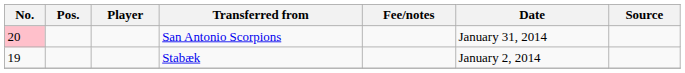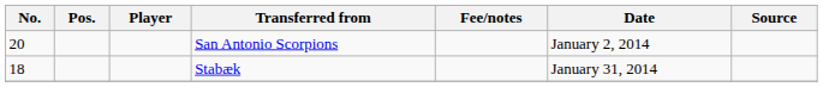 <table class="wikitable sortable" style="width:90%; text-align:center; font-size:95%; text-align:left;">
 <tr>
 <th>No.</th>
 <th>Pos.</th>
 <th>Player</th>
 <th>Transferred from</th>
 <th>Fee/notes</th>
 <th>Date</th>
 <th>Source</th>
 </tr>
 <tr>
-<td style="background: pink;">20</td>
+<td>20</td>
 <td align=center></td>
 <td></td>
 <td> <a href='#'>San Antonio Scorpions</a></td>
+<td></td>
+<td>January 2, 2014</td>
+<td></td>
+</tr>
+<tr>
+<td>18</td>
+<td align=center></td>
+<td></td>
+<td> <a href='#'>Stabæk</a></td>
 <td></td>
 <td>January 31, 2014</td>
 <td></td>
 </tr>
 <tr>
-<td>19</td>
-<td align=center></td>
-<td></td>
-<td> <a href='#'>Stabæk</a></td>
-<td></td>
-<td>January 2, 2014</td>
-<td></td>
-</tr>
-<tr>
 </tr>
 </table>
